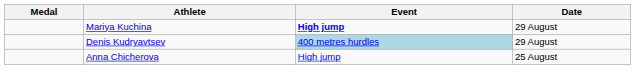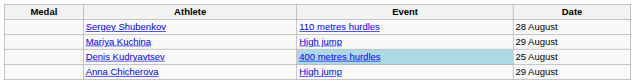 <table class="wikitable" style="font-size:90%" width=60%>
 <tr>
 <th>Medal</th>
 <th>Athlete</th>
 <th>Event</th>
 <th>Date</th>
 </tr>
 <tr>
 <td></td>
+<td><a href='#'>Sergey Shubenkov</a></td>
+<td><a href='#'>110 metres hurdles</a></td>
+<td>28 August</td>
+</tr>
+<tr>
+<td></td>
 <td><a href='#'>Mariya Kuchina</a></td>
-<td><strong><a href='#'>High jump</a></strong></td>
+<td><a href='#'>High jump</a></td>
 <td>29 August</td>
 </tr>
 <tr>
 <td></td>
 <td><a href='#'>Denis Kudryavtsev</a></td>
 <td style="background: lightblue;"><a href='#'>400 metres hurdles</a></td>
-<td>29 August</td>
+<td>25 August</td>
 </tr>
 <tr>
 <td></td>
 <td><a href='#'>Anna Chicherova</a></td>
 <td><a href='#'>High jump</a></td>
-<td>25 August</td>
+<td>29 August</td>
 </tr>
 </table>
